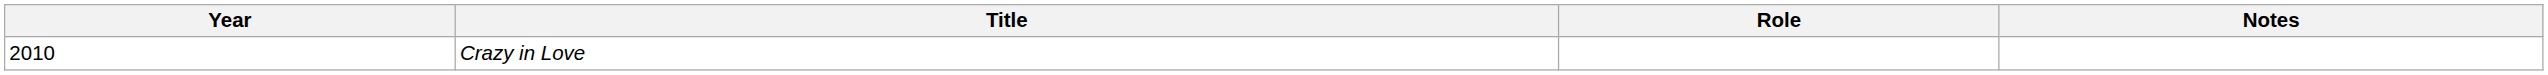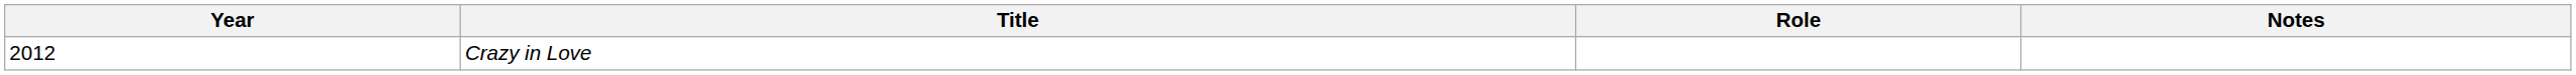 <table class="wikitable plainrowheaders" style="width:100%; margin:auto; background:#fff;">
 <tr>
 <th>Year</th>
 <th>Title</th>
 <th>Role</th>
 <th>Notes</th>
 </tr>
 <tr>
-<td>2010</td>
+<td>2012</td>
 <td><em>Crazy in Love</em></td>
 <td></td>
 <td></td>
 </tr>
 </table>
